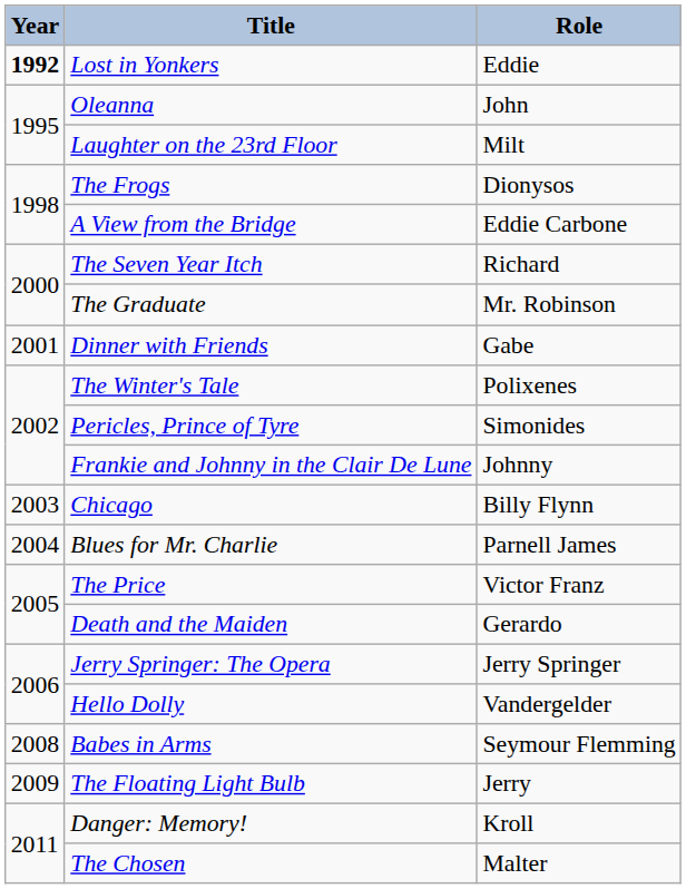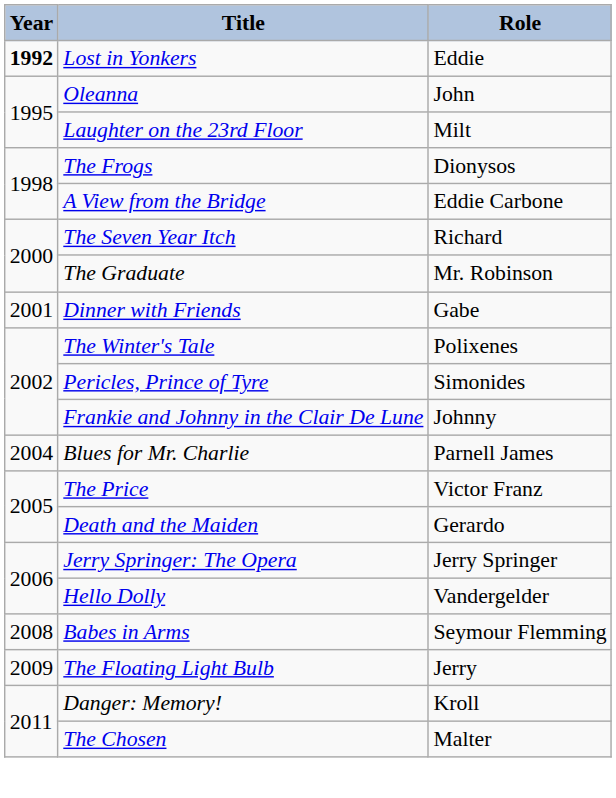 <table class="wikitable" style="font-size: 95%;">
 <tr>
 <th style="background:#B0C4DE;">Year</th>
 <th style="background:#B0C4DE;">Title</th>
 <th style="background:#B0C4DE;">Role</th>
 </tr>
 <tr>
 <td><strong>1992</strong></td>
 <td><em><a href='#'>Lost in Yonkers</a></em></td>
 <td>Eddie</td>
 </tr>
 <tr>
 <td rowspan="2">1995</td>
 <td><em><a href='#'>Oleanna</a></em></td>
 <td>John</td>
 </tr>
 <tr>
 <td><em><a href='#'>Laughter on the 23rd Floor</a></em></td>
 <td>Milt</td>
 </tr>
 <tr>
 <td rowspan="2">1998</td>
 <td><em><a href='#'>The Frogs</a></em></td>
 <td>Dionysos</td>
 </tr>
 <tr>
 <td><em><a href='#'>A View from the Bridge</a></em></td>
 <td>Eddie Carbone</td>
 </tr>
 <tr>
 <td rowspan="2">2000</td>
 <td><em><a href='#'>The Seven Year Itch</a></em></td>
 <td>Richard</td>
 </tr>
 <tr>
 <td><em>The Graduate</em></td>
 <td>Mr. Robinson</td>
 </tr>
 <tr>
 <td>2001</td>
 <td><em><a href='#'>Dinner with Friends</a></em></td>
 <td>Gabe</td>
 </tr>
 <tr>
 <td rowspan="3">2002</td>
 <td><em><a href='#'>The Winter's Tale</a></em></td>
 <td>Polixenes</td>
 </tr>
 <tr>
 <td><em><a href='#'>Pericles, Prince of Tyre</a></em></td>
 <td>Simonides</td>
 </tr>
 <tr>
 <td><em><a href='#'>Frankie and Johnny in the Clair De Lune</a></em></td>
 <td>Johnny</td>
 </tr>
 <tr>
-<td>2003</td>
-<td><em><a href='#'>Chicago</a></em></td>
-<td>Billy Flynn</td>
-</tr>
-<tr>
 <td>2004</td>
 <td><em>Blues for Mr. Charlie</em></td>
 <td>Parnell James</td>
 </tr>
 <tr>
 <td rowspan="2">2005</td>
 <td><em><a href='#'>The Price</a></em></td>
 <td>Victor Franz</td>
 </tr>
 <tr>
 <td><em><a href='#'>Death and the Maiden</a></em></td>
 <td>Gerardo</td>
 </tr>
 <tr>
 <td rowspan="2">2006</td>
 <td><em><a href='#'>Jerry Springer: The Opera</a></em></td>
 <td>Jerry Springer</td>
 </tr>
 <tr>
 <td><em><a href='#'>Hello Dolly</a></em></td>
 <td>Vandergelder</td>
 </tr>
 <tr>
 <td>2008</td>
 <td><em><a href='#'>Babes in Arms</a></em></td>
 <td>Seymour Flemming</td>
 </tr>
 <tr>
 <td>2009</td>
 <td><em><a href='#'>The Floating Light Bulb</a></em></td>
 <td>Jerry</td>
 </tr>
 <tr>
 <td rowspan="2">2011</td>
 <td><em>Danger: Memory!</em></td>
 <td>Kroll</td>
 </tr>
 <tr>
 <td><em><a href='#'>The Chosen</a></em></td>
 <td>Malter</td>
 </tr>
 </table>
